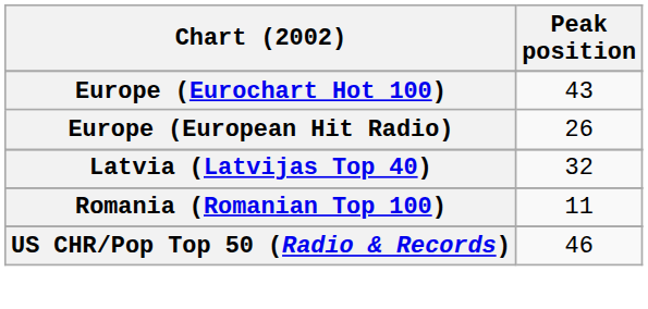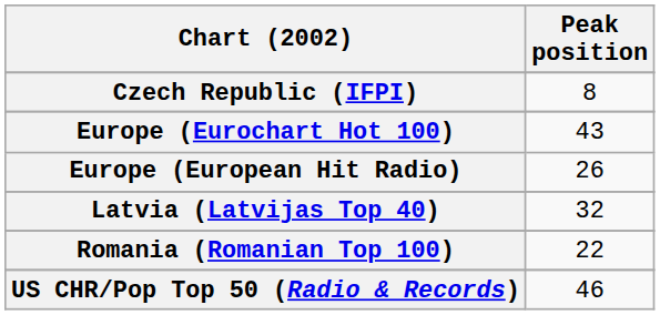 <table class="wikitable sortable plainrowheaders" style="text-align:center">
 <tr>
 <th>Chart (2002)</th>
 <th>Peak<br>position</th>
 </tr>
 <tr>
 </tr>
 <tr>
 </tr>
 <tr>
+</tr>
+<tr>
+<th scope="row">Czech Republic (<a href='#'>IFPI</a>)</th>
+<td>8</td>
 </tr>
 <tr>
 </tr>
 <tr>
 <th scope="row">Europe (<a href='#'>Eurochart Hot 100</a>)</th>
 <td>43</td>
 </tr>
 <tr>
 <th scope="row">Europe (European Hit Radio)</th>
 <td align="center">26</td>
 </tr>
 <tr>
 </tr>
 <tr>
 </tr>
 <tr>
 </tr>
 <tr>
 </tr>
 <tr>
 </tr>
 <tr>
 <th scope="row">Latvia (<a href='#'>Latvijas Top 40</a>)</th>
 <td align="center">32</td>
 </tr>
 <tr>
 </tr>
 <tr>
 </tr>
 <tr>
 </tr>
 <tr>
 <th scope="row">Romania (<a href='#'>Romanian Top 100</a>)</th>
-<td>11</td>
+<td>22</td>
 </tr>
 <tr>
 </tr>
 <tr>
 </tr>
 <tr>
 </tr>
 <tr>
 </tr>
 <tr>
 <th scope="row">US CHR/Pop Top 50 (<em><a href='#'>Radio & Records</a></em>)</th>
 <td>46</td>
 </tr>
 </table>
